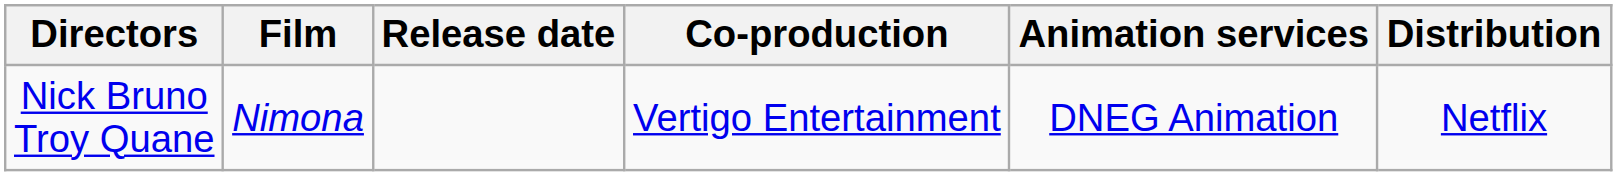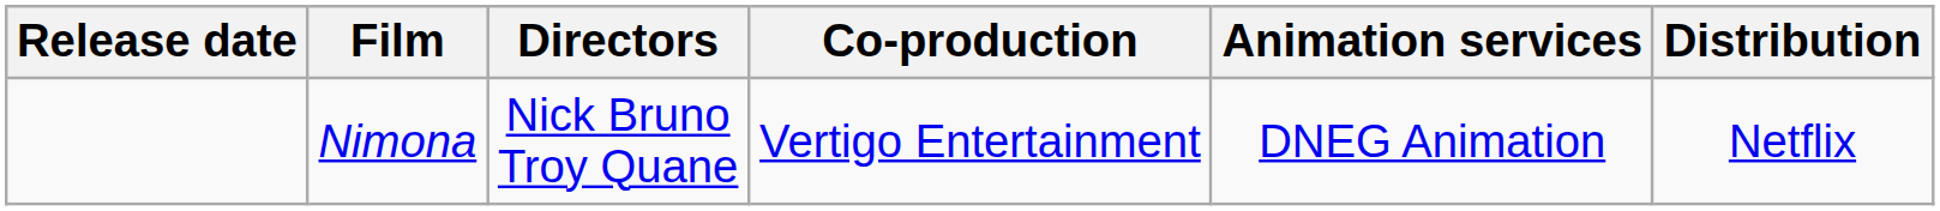 <table class="wikitable">
 <tr style="background:#ccc; text-align:center;">
+<th>Release date</th>
+<th>Film</th>
 <th>Directors</th>
-<th>Film</th>
-<th>Release date</th>
 <th>Co-production</th>
 <th>Animation services</th>
 <th>Distribution</th>
 </tr>
 <tr>
+<td></td>
+<td><em><a href='#'>Nimona</a></em></td>
 <td style="text-align:center;"><a href='#'>Nick Bruno</a><br><a href='#'>Troy Quane</a></td>
-<td><em><a href='#'>Nimona</a></em></td>
-<td></td>
 <td style="text-align:center;"><a href='#'>Vertigo Entertainment</a></td>
 <td style="text-align:center;"><a href='#'>DNEG Animation</a></td>
 <td style="text-align:center;"><a href='#'>Netflix</a></td>
 </tr>
 </table>
